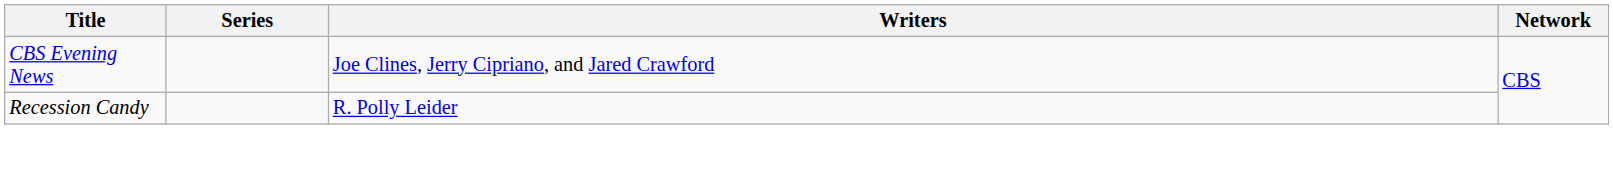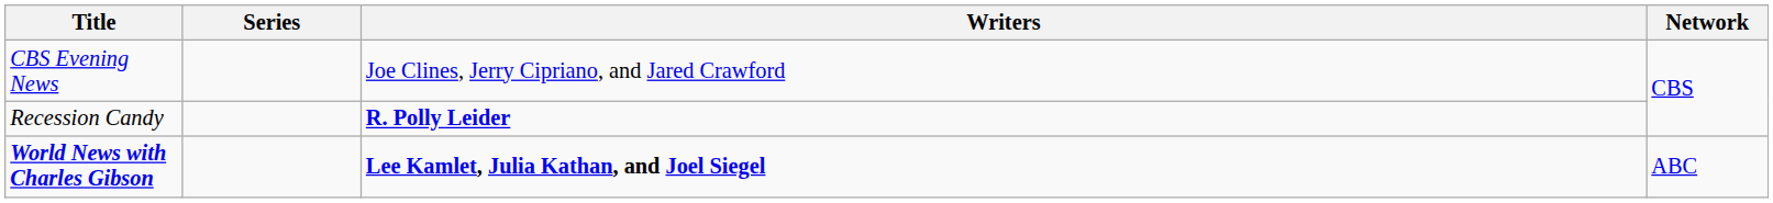 <table class="wikitable" style="width:100%;">
 <tr>
 <th style="width:120px;">Title</th>
 <th style="width:120px;">Series</th>
 <th>Writers</th>
 <th style="width:80px;">Network</th>
 </tr>
 <tr>
 <td><em><a href='#'>CBS Evening News</a></em></td>
 <td></td>
 <td><a href='#'>Joe Clines</a>, <a href='#'>Jerry Cipriano</a>, and <a href='#'>Jared Crawford</a></td>
 <td rowspan=2><a href='#'>CBS</a></td>
 </tr>
 <tr>
 <td><em>Recession Candy</em></td>
 <td></td>
-<td><a href='#'>R. Polly Leider</a></td>
+<td><strong><a href='#'>R. Polly Leider</a></strong></td>
+</tr>
+<tr>
+<td><strong><em><a href='#'>World News with Charles Gibson</a></em></strong></td>
+<td></td>
+<td><strong><a href='#'>Lee Kamlet</a>, <a href='#'>Julia Kathan</a>, and <a href='#'>Joel Siegel</a></strong></td>
+<td><a href='#'>ABC</a></td>
 </tr>
 </table>
